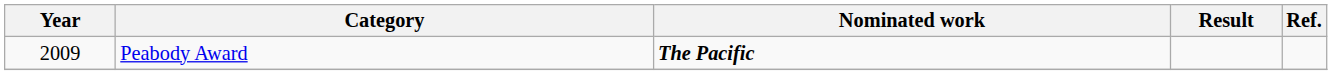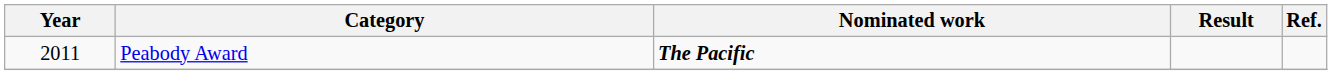 <table class=wikitable>
 <tr>
 <th scope="col" style="width:5em;">Year</th>
 <th scope="col" style="width:26em;">Category</th>
 <th scope="col" style="width:25em;">Nominated work</th>
 <th scope="col" style="width:5em;">Result</th>
 <th>Ref.</th>
 </tr>
 <tr>
-<td style="text-align:center;">2009</td>
+<td style="text-align:center;">2011</td>
 <td><a href='#'>Peabody Award</a></td>
 <td><strong><em>The Pacific</em></strong></td>
 <td></td>
 <td></td>
 </tr>
 <tr>
 </tr>
 </table>
